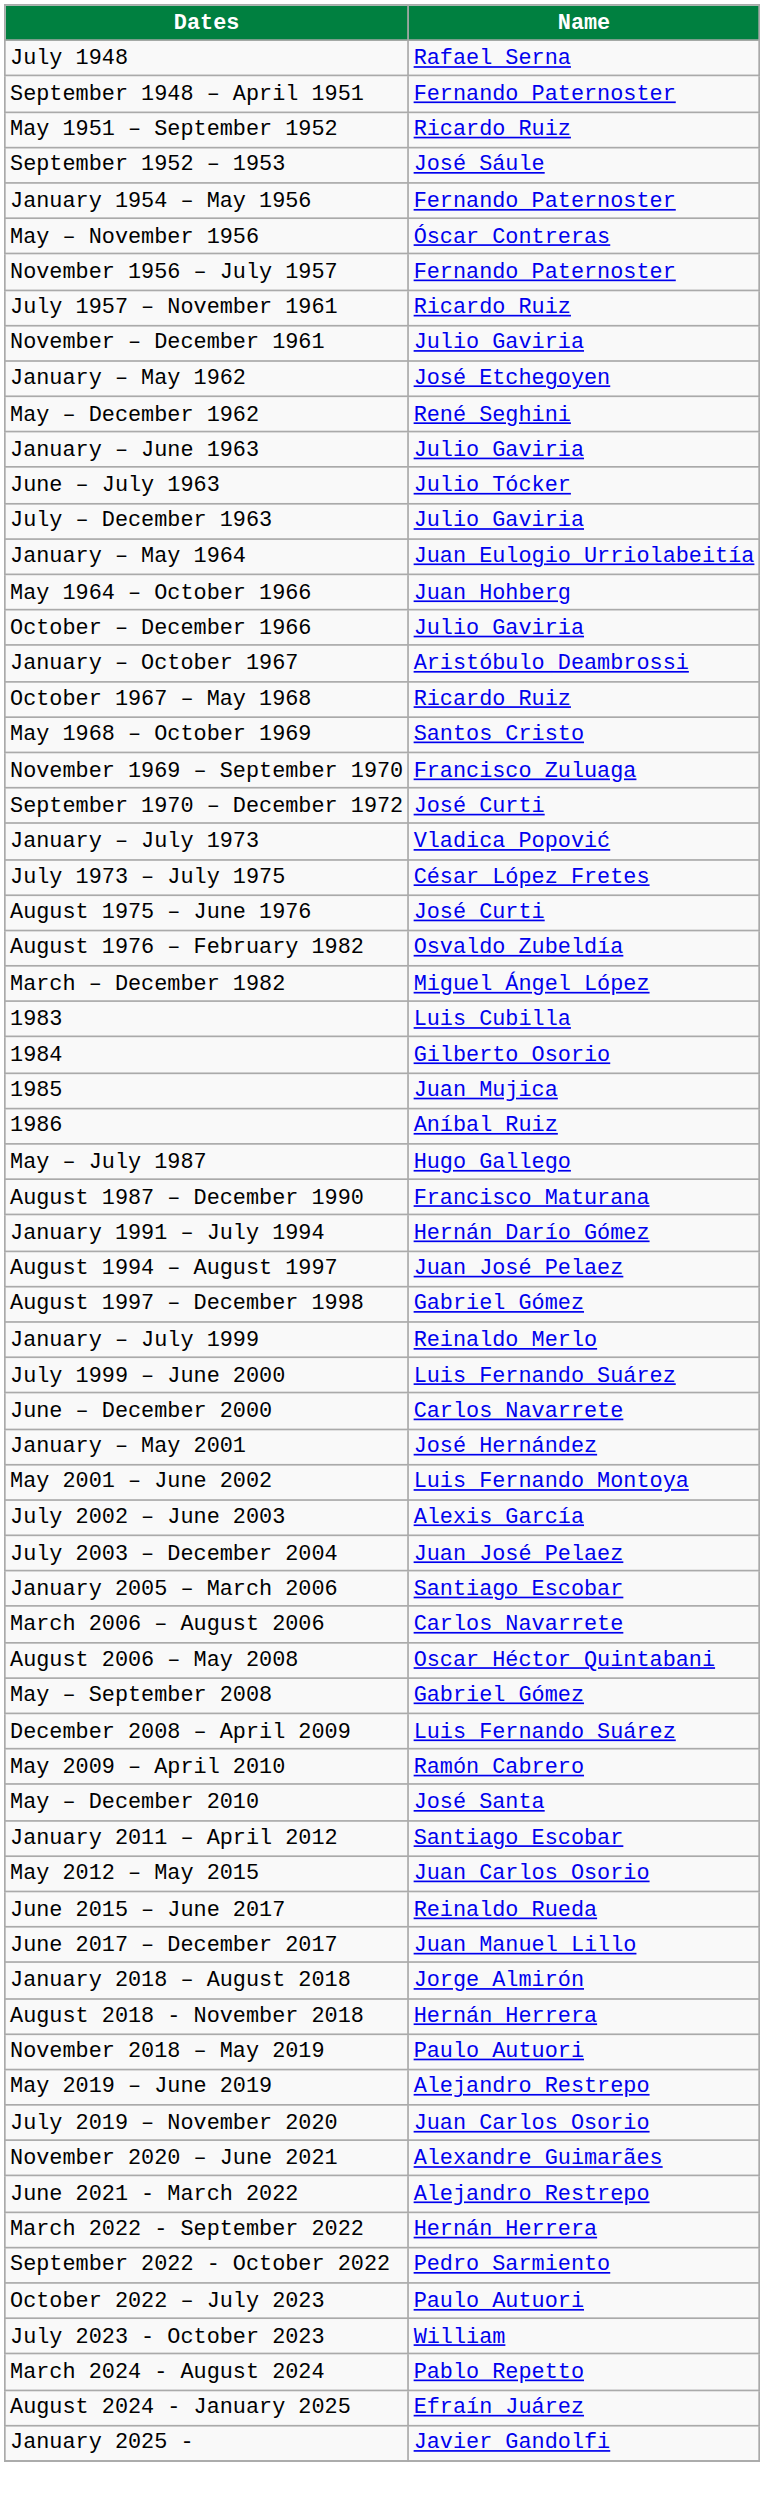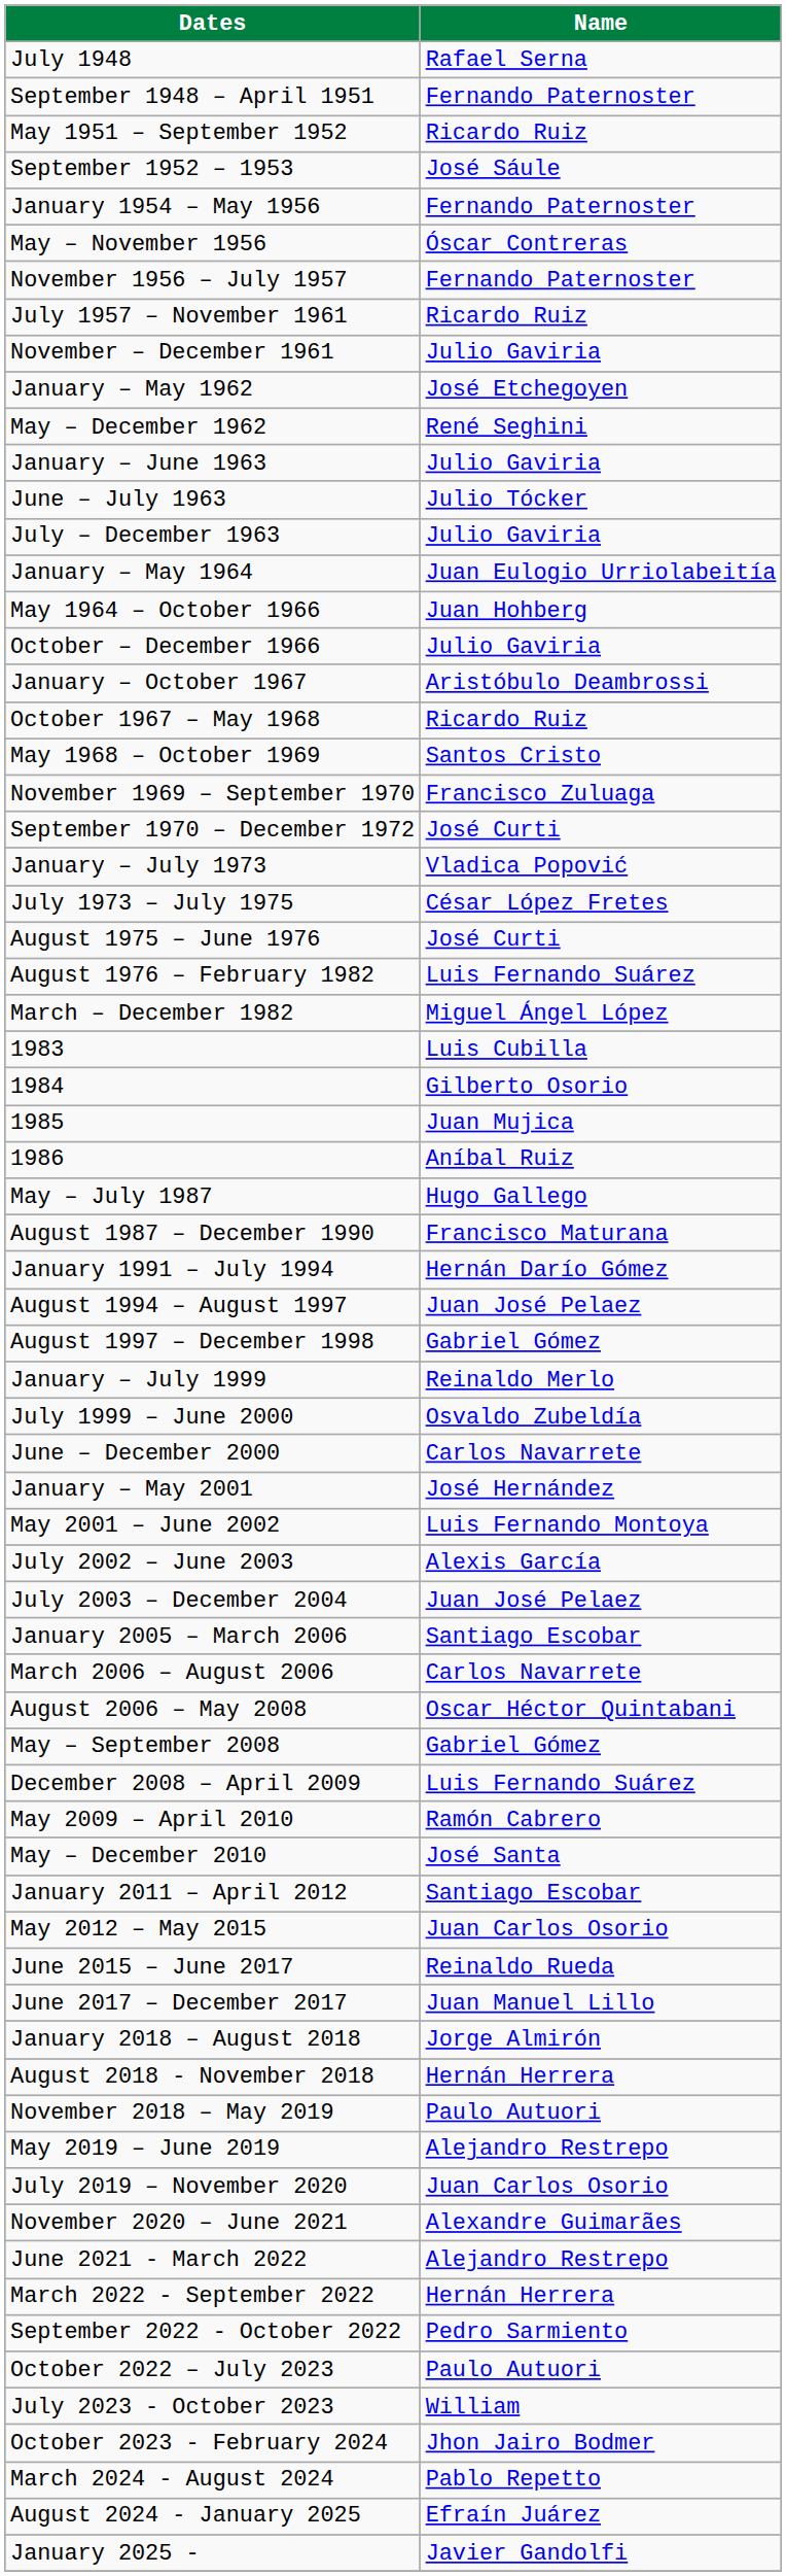 <table class="wikitable">
 <tr>
 <th style="color:#FFFFFF; background:#008040;">Dates</th>
 <th style="color:#FFFFFF; background:#008040;">Name</th>
 </tr>
 <tr align=left>
 <td>July 1948</td>
 <td> <a href='#'>Rafael Serna</a></td>
 </tr>
 <tr align=left>
 <td>September 1948 – April 1951</td>
 <td> <a href='#'>Fernando Paternoster</a></td>
 </tr>
 <tr align=left>
 <td>May 1951 – September 1952</td>
 <td> <a href='#'>Ricardo Ruiz</a></td>
 </tr>
 <tr align=left>
 <td>September 1952 – 1953</td>
 <td> <a href='#'>José Sáule</a></td>
 </tr>
 <tr align=left>
 <td>January 1954 – May 1956</td>
 <td> <a href='#'>Fernando Paternoster</a></td>
 </tr>
 <tr align=left>
 <td>May – November 1956</td>
 <td> <a href='#'>Óscar Contreras</a></td>
 </tr>
 <tr align=left>
 <td>November 1956 – July 1957</td>
 <td> <a href='#'>Fernando Paternoster</a></td>
 </tr>
 <tr align=left>
 <td>July 1957 – November 1961</td>
 <td> <a href='#'>Ricardo Ruiz</a></td>
 </tr>
 <tr align=left>
 <td>November – December 1961</td>
 <td> <a href='#'>Julio Gaviria</a></td>
 </tr>
 <tr align=left>
 <td>January – May 1962</td>
 <td> <a href='#'>José Etchegoyen</a></td>
 </tr>
 <tr align=left>
 <td>May – December 1962</td>
 <td> <a href='#'>René Seghini</a></td>
 </tr>
 <tr align=left>
 <td>January – June 1963</td>
 <td> <a href='#'>Julio Gaviria</a></td>
 </tr>
 <tr align=left>
 <td>June – July 1963</td>
 <td> <a href='#'>Julio Tócker</a></td>
 </tr>
 <tr align=left>
 <td>July – December 1963</td>
 <td> <a href='#'>Julio Gaviria</a></td>
 </tr>
 <tr align=left>
 <td>January – May 1964</td>
 <td> <a href='#'>Juan Eulogio Urriolabeitía</a></td>
 </tr>
 <tr align=left>
 <td>May 1964 – October 1966</td>
 <td> <a href='#'>Juan Hohberg</a></td>
 </tr>
 <tr align=left>
 <td>October – December 1966</td>
 <td> <a href='#'>Julio Gaviria</a></td>
 </tr>
 <tr align=left>
 <td>January – October 1967</td>
 <td> <a href='#'>Aristóbulo Deambrossi</a></td>
 </tr>
 <tr align=left>
 <td>October 1967 – May 1968</td>
 <td> <a href='#'>Ricardo Ruiz</a></td>
 </tr>
 <tr align=left>
 <td>May 1968 – October 1969</td>
 <td> <a href='#'>Santos Cristo</a></td>
 </tr>
 <tr align=left>
 <td>November 1969 – September 1970</td>
 <td> <a href='#'>Francisco Zuluaga</a></td>
 </tr>
 <tr align=left>
 <td>September 1970 – December 1972</td>
 <td> <a href='#'>José Curti</a></td>
 </tr>
 <tr align=left>
 <td>January – July 1973</td>
 <td> <a href='#'>Vladica Popović</a></td>
 </tr>
 <tr align=left>
 <td>July 1973 – July 1975</td>
 <td> <a href='#'>César López Fretes</a></td>
 </tr>
 <tr align=left>
 <td>August 1975 – June 1976</td>
 <td> <a href='#'>José Curti</a></td>
 </tr>
 <tr align=left>
 <td>August 1976 – February 1982</td>
-<td> <a href='#'>Osvaldo Zubeldía</a></td>
+<td> <a href='#'>Luis Fernando Suárez</a></td>
 </tr>
 <tr align=left>
 <td>March – December 1982</td>
 <td> <a href='#'>Miguel Ángel López</a></td>
 </tr>
 <tr align=left>
 <td>1983</td>
 <td> <a href='#'>Luis Cubilla</a></td>
 </tr>
 <tr align=left>
 <td>1984</td>
 <td> <a href='#'>Gilberto Osorio</a></td>
 </tr>
 <tr align=left>
 <td>1985</td>
 <td> <a href='#'>Juan Mujica</a></td>
 </tr>
 <tr align=left>
 <td>1986</td>
 <td> <a href='#'>Aníbal Ruiz</a></td>
 </tr>
 <tr align=left>
 <td>May – July 1987</td>
 <td> <a href='#'>Hugo Gallego</a></td>
 </tr>
 <tr align=left>
 <td>August 1987 – December 1990</td>
 <td> <a href='#'>Francisco Maturana</a></td>
 </tr>
 <tr align=left>
 <td>January 1991 – July 1994</td>
 <td> <a href='#'>Hernán Darío Gómez</a></td>
 </tr>
 <tr align=left>
 <td>August 1994 – August 1997</td>
 <td> <a href='#'>Juan José Pelaez</a></td>
 </tr>
 <tr align=left>
 <td>August 1997 – December 1998</td>
 <td> <a href='#'>Gabriel Gómez</a></td>
 </tr>
 <tr align=left>
 <td>January – July 1999</td>
 <td> <a href='#'>Reinaldo Merlo</a></td>
 </tr>
 <tr align=left>
 <td>July 1999 – June 2000</td>
-<td> <a href='#'>Luis Fernando Suárez</a></td>
+<td> <a href='#'>Osvaldo Zubeldía</a></td>
 </tr>
 <tr align=left>
 <td>June – December 2000</td>
 <td> <a href='#'>Carlos Navarrete</a></td>
 </tr>
 <tr align=left>
 <td>January – May 2001</td>
 <td> <a href='#'>José Hernández</a></td>
 </tr>
 <tr align=left>
 <td>May 2001 – June 2002</td>
 <td> <a href='#'>Luis Fernando Montoya</a></td>
 </tr>
 <tr align=left>
 <td>July 2002 – June 2003</td>
 <td> <a href='#'>Alexis García</a></td>
 </tr>
 <tr align=left>
 <td>July 2003 – December 2004</td>
 <td> <a href='#'>Juan José Pelaez</a></td>
 </tr>
 <tr align=left>
 <td>January 2005 – March 2006</td>
 <td> <a href='#'>Santiago Escobar</a></td>
 </tr>
 <tr align=left>
 <td>March 2006 – August 2006</td>
 <td> <a href='#'>Carlos Navarrete</a></td>
 </tr>
 <tr align=left>
 <td>August 2006 – May 2008</td>
 <td> <a href='#'>Oscar Héctor Quintabani</a></td>
 </tr>
 <tr align=left>
 <td>May – September 2008</td>
 <td> <a href='#'>Gabriel Gómez</a></td>
 </tr>
 <tr align=left>
 <td>December 2008 – April 2009</td>
 <td> <a href='#'>Luis Fernando Suárez</a></td>
 </tr>
 <tr align=left>
 <td>May 2009 – April 2010</td>
 <td> <a href='#'>Ramón Cabrero</a></td>
 </tr>
 <tr align=left>
 <td>May – December 2010</td>
 <td> <a href='#'>José Santa</a></td>
 </tr>
 <tr align=left>
 <td>January 2011 – April 2012</td>
 <td> <a href='#'>Santiago Escobar</a></td>
 </tr>
 <tr align=left>
 <td>May 2012 – May 2015</td>
 <td> <a href='#'>Juan Carlos Osorio</a></td>
 </tr>
 <tr align=left>
 <td>June 2015 – June 2017</td>
 <td> <a href='#'>Reinaldo Rueda</a></td>
 </tr>
 <tr align=left>
 <td>June 2017 – December 2017</td>
 <td> <a href='#'>Juan Manuel Lillo</a></td>
 </tr>
 <tr align=left>
 <td>January 2018 – August 2018</td>
 <td> <a href='#'>Jorge Almirón</a></td>
 </tr>
 <tr align=left>
 <td>August 2018 - November 2018</td>
 <td> <a href='#'>Hernán Herrera</a></td>
 </tr>
 <tr align=left>
 <td>November 2018 – May 2019</td>
 <td> <a href='#'>Paulo Autuori</a></td>
 </tr>
 <tr align=left>
 <td>May 2019 – June 2019</td>
 <td> <a href='#'>Alejandro Restrepo</a></td>
 </tr>
 <tr align=left>
 <td>July 2019 – November 2020</td>
 <td> <a href='#'>Juan Carlos Osorio</a></td>
 </tr>
 <tr align=left>
 <td>November 2020 – June 2021</td>
 <td> <a href='#'>Alexandre Guimarães</a></td>
 </tr>
 <tr align=left>
 <td>June 2021 - March 2022</td>
 <td> <a href='#'>Alejandro Restrepo</a></td>
 </tr>
 <tr align=left>
 <td>March 2022 - September 2022</td>
 <td> <a href='#'>Hernán Herrera</a></td>
 </tr>
 <tr align=left>
 <td>September 2022 - October 2022</td>
 <td> <a href='#'>Pedro Sarmiento</a></td>
 </tr>
 <tr align=left>
 <td>October 2022 – July 2023</td>
 <td> <a href='#'>Paulo Autuori</a></td>
 </tr>
 <tr align=left>
 <td>July 2023 - October 2023</td>
 <td> <a href='#'>William</a></td>
 </tr>
 <tr align=left>
+<td>October 2023 - February 2024</td>
+<td> <a href='#'>Jhon Jairo Bodmer</a></td>
+</tr>
+<tr align=left>
 <td>March 2024 - August 2024</td>
 <td> <a href='#'>Pablo Repetto</a></td>
 </tr>
 <tr align=left>
 <td>August 2024 - January 2025</td>
 <td> <a href='#'>Efraín Juárez</a></td>
 </tr>
 <tr align=left>
 <td>January 2025 -</td>
 <td> <a href='#'>Javier Gandolfi</a></td>
 </tr>
 <tr align=left>
 </tr>
 </table>
